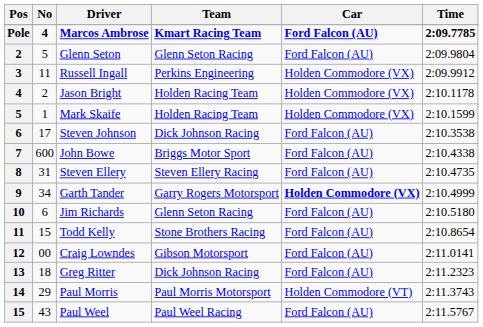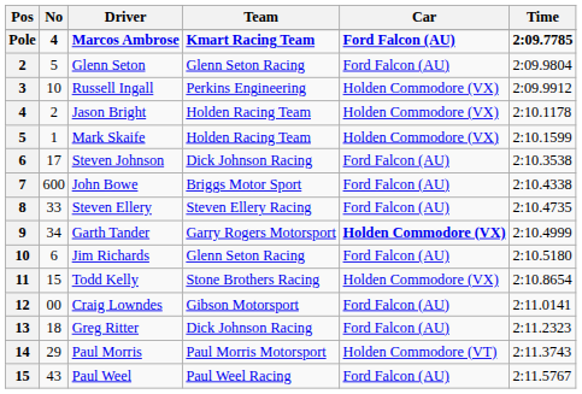 <table class="wikitable" style="font-size: 87%;">
 <tr>
 <th>Pos</th>
 <th>No</th>
 <th>Driver</th>
 <th>Team</th>
 <th>Car</th>
 <th>Time</th>
 </tr>
 <tr>
 </tr>
 <tr style="font-weight:bold">
 <th>Pole</th>
 <td align=center>4</td>
 <td> <a href='#'>Marcos Ambrose</a></td>
 <td><a href='#'>Kmart Racing Team</a></td>
 <td><a href='#'>Ford Falcon (AU)</a></td>
 <td>2:09.7785</td>
 </tr>
 <tr>
 <th>2</th>
 <td align=center>5</td>
 <td> <a href='#'>Glenn Seton</a></td>
 <td><a href='#'>Glenn Seton Racing</a></td>
 <td><a href='#'>Ford Falcon (AU)</a></td>
 <td>2:09.9804</td>
 </tr>
 <tr>
 <th>3</th>
-<td align=center>11</td>
+<td align=center>10</td>
 <td> <a href='#'>Russell Ingall</a></td>
 <td><a href='#'>Perkins Engineering</a></td>
 <td><a href='#'>Holden Commodore (VX)</a></td>
 <td>2:09.9912</td>
 </tr>
 <tr>
 <th>4</th>
 <td align=center>2</td>
 <td> <a href='#'>Jason Bright</a></td>
 <td><a href='#'>Holden Racing Team</a></td>
 <td><a href='#'>Holden Commodore (VX)</a></td>
 <td>2:10.1178</td>
 </tr>
 <tr>
 <th>5</th>
 <td align=center>1</td>
 <td> <a href='#'>Mark Skaife</a></td>
 <td><a href='#'>Holden Racing Team</a></td>
 <td><a href='#'>Holden Commodore (VX)</a></td>
 <td>2:10.1599</td>
 </tr>
 <tr>
 <th>6</th>
 <td align=center>17</td>
 <td> <a href='#'>Steven Johnson</a></td>
 <td><a href='#'>Dick Johnson Racing</a></td>
 <td><a href='#'>Ford Falcon (AU)</a></td>
 <td>2:10.3538</td>
 </tr>
 <tr>
 <th>7</th>
 <td align=center>600</td>
 <td> <a href='#'>John Bowe</a></td>
 <td><a href='#'>Briggs Motor Sport</a></td>
 <td><a href='#'>Ford Falcon (AU)</a></td>
 <td>2:10.4338</td>
 </tr>
 <tr>
 <th>8</th>
-<td align=center>31</td>
+<td align=center>33</td>
 <td> <a href='#'>Steven Ellery</a></td>
 <td><a href='#'>Steven Ellery Racing</a></td>
 <td><a href='#'>Ford Falcon (AU)</a></td>
 <td>2:10.4735</td>
 </tr>
 <tr>
 <th>9</th>
 <td align=center>34</td>
 <td> <a href='#'>Garth Tander</a></td>
 <td><a href='#'>Garry Rogers Motorsport</a></td>
 <td><strong><a href='#'>Holden Commodore (VX)</a></strong></td>
 <td>2:10.4999</td>
 </tr>
 <tr>
 <th>10</th>
 <td align=center>6</td>
 <td> <a href='#'>Jim Richards</a></td>
 <td><a href='#'>Glenn Seton Racing</a></td>
 <td><a href='#'>Ford Falcon (AU)</a></td>
 <td>2:10.5180</td>
 </tr>
 <tr>
 <th>11</th>
 <td align=center>15</td>
 <td> <a href='#'>Todd Kelly</a></td>
 <td><a href='#'>Stone Brothers Racing</a></td>
-<td><a href='#'>Ford Falcon (AU)</a></td>
+<td><a href='#'>Holden Commodore (VX)</a></td>
 <td>2:10.8654</td>
 </tr>
 <tr>
 <th>12</th>
 <td align=center>00</td>
 <td> <a href='#'>Craig Lowndes</a></td>
 <td><a href='#'>Gibson Motorsport</a></td>
 <td><a href='#'>Ford Falcon (AU)</a></td>
 <td>2:11.0141</td>
 </tr>
 <tr>
 <th>13</th>
 <td align=center>18</td>
 <td> <a href='#'>Greg Ritter</a></td>
 <td><a href='#'>Dick Johnson Racing</a></td>
 <td><a href='#'>Ford Falcon (AU)</a></td>
 <td>2:11.2323</td>
 </tr>
 <tr>
 <th>14</th>
 <td align=center>29</td>
 <td> <a href='#'>Paul Morris</a></td>
 <td><a href='#'>Paul Morris Motorsport</a></td>
 <td><a href='#'>Holden Commodore (VT)</a></td>
 <td>2:11.3743</td>
 </tr>
 <tr>
 <th>15</th>
 <td align=center>43</td>
 <td> <a href='#'>Paul Weel</a></td>
 <td><a href='#'>Paul Weel Racing</a></td>
 <td><a href='#'>Ford Falcon (AU)</a></td>
 <td>2:11.5767</td>
 </tr>
 </table>
